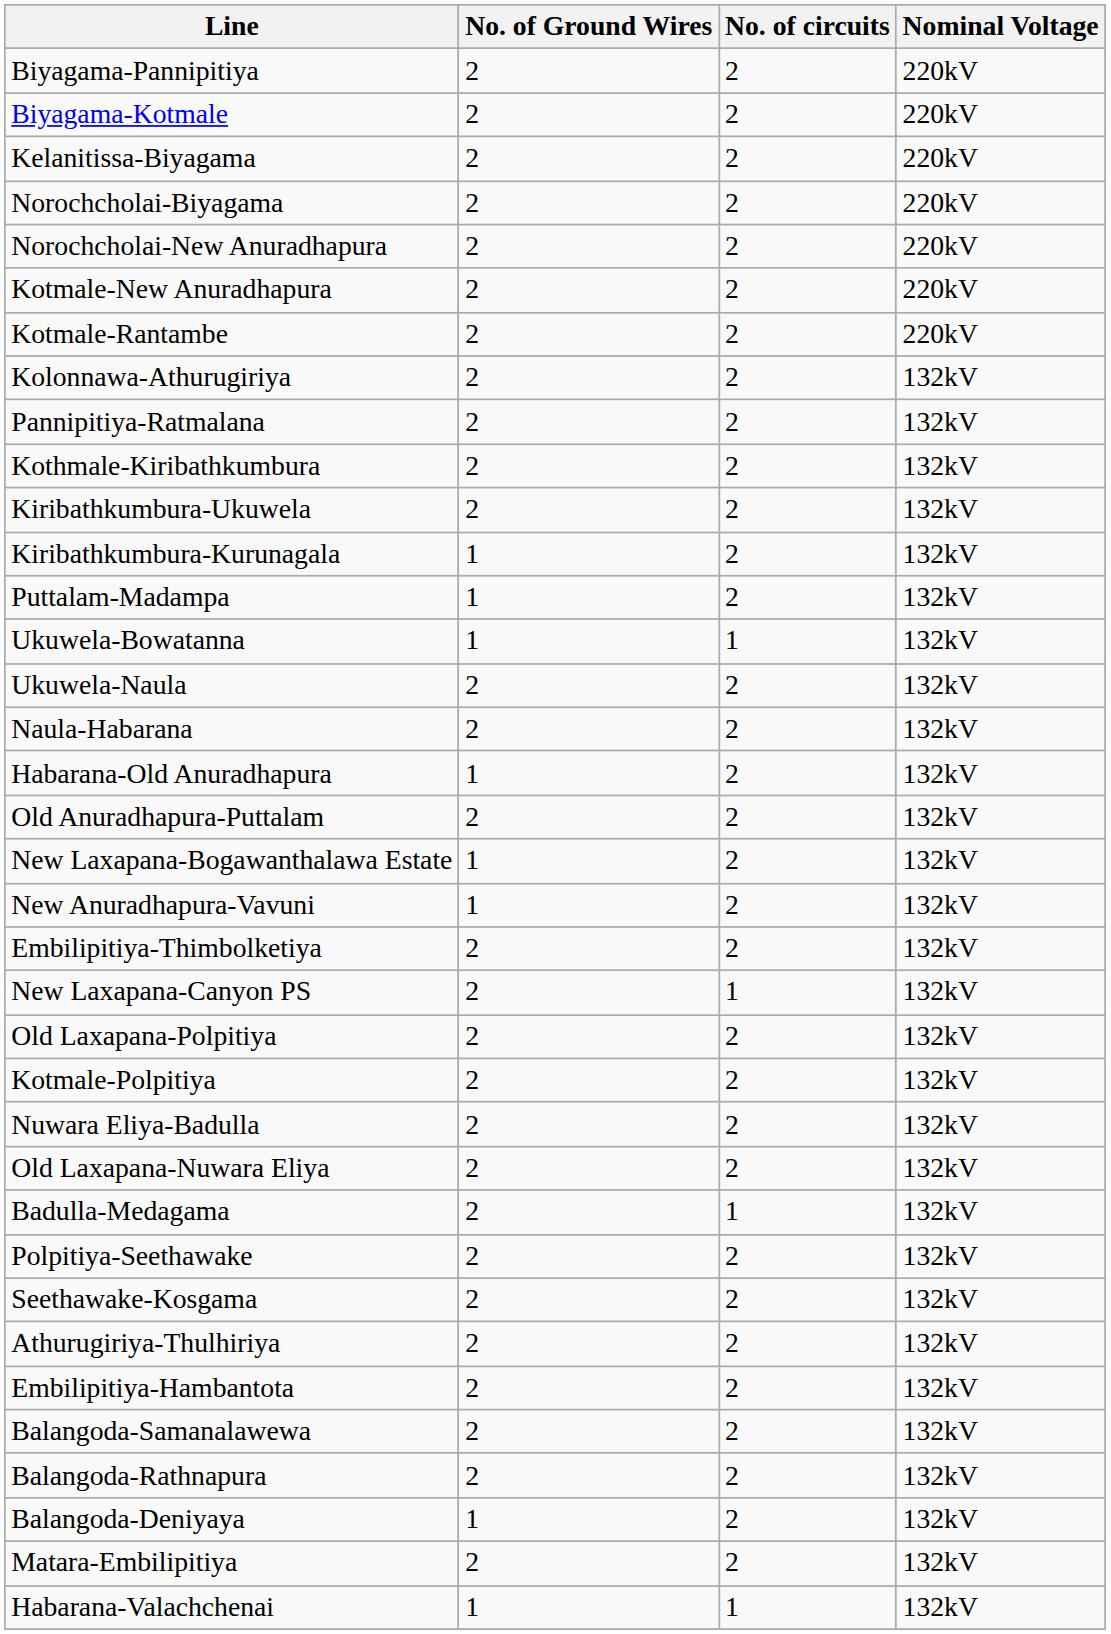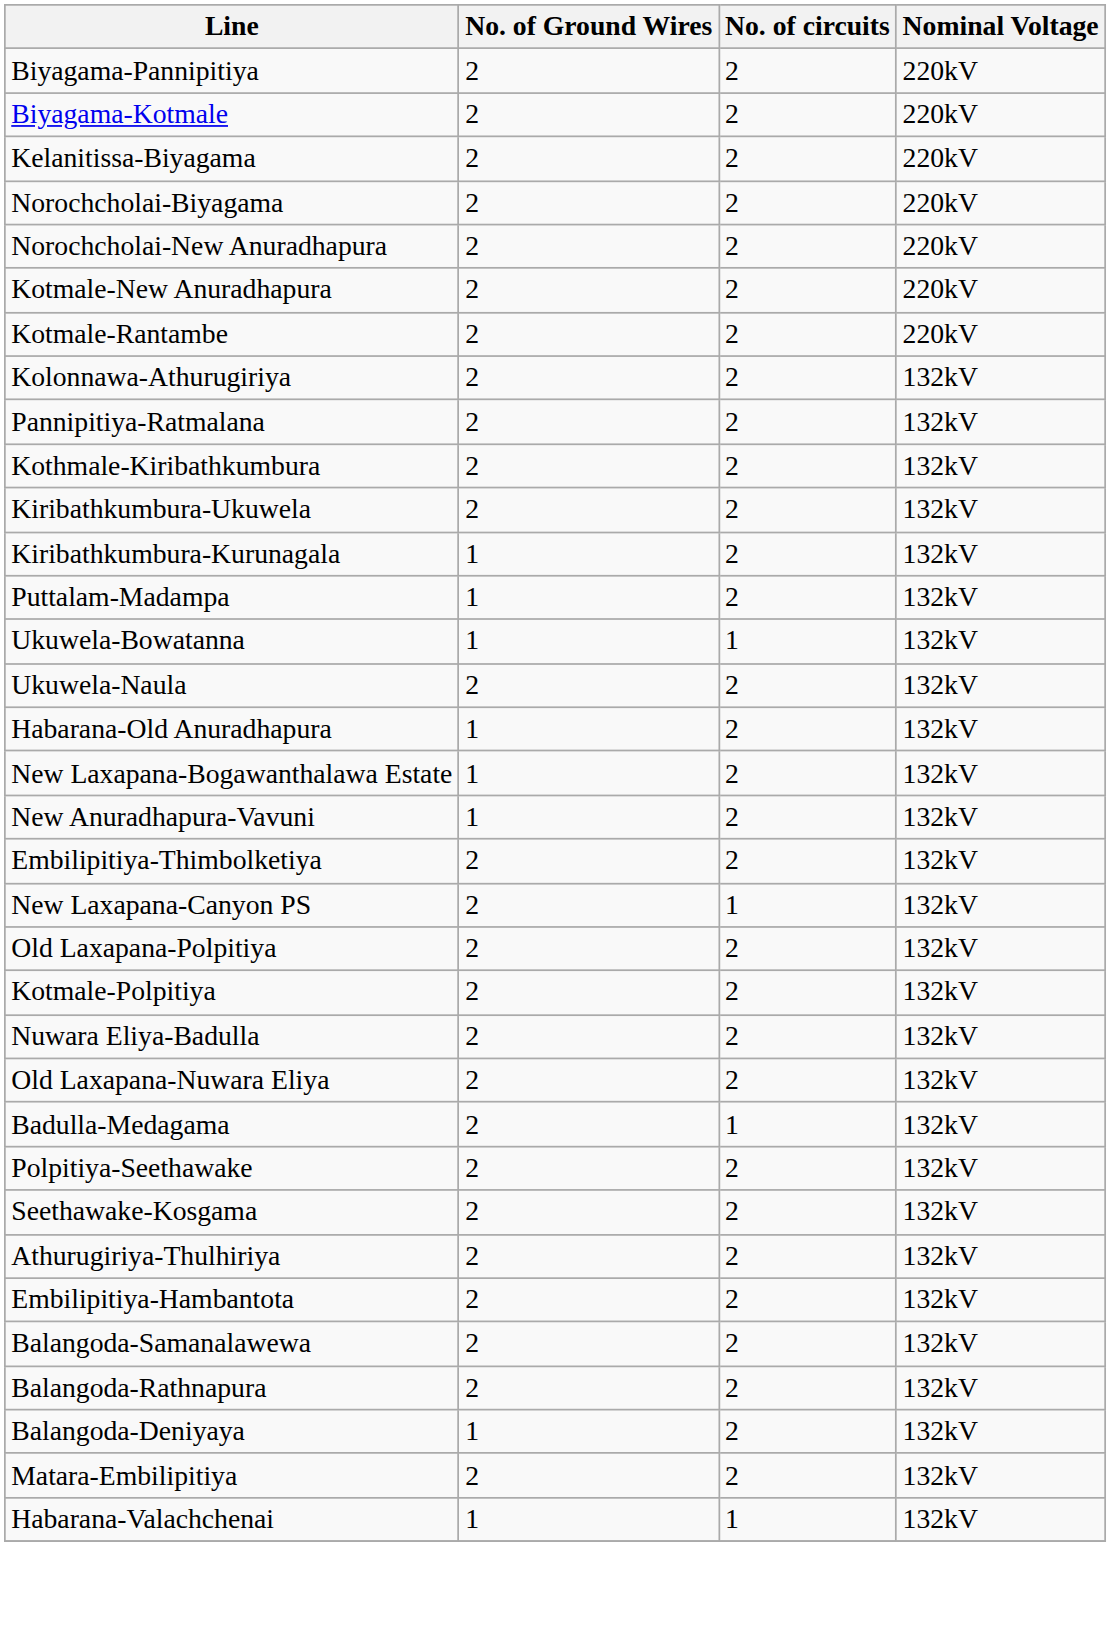 <table class="wikitable sortable">
 <tr>
 <th scope="col">Line</th>
 <th scope="col">No. of Ground Wires</th>
 <th scope="col">No. of circuits</th>
 <th scope="col">Nominal Voltage</th>
 </tr>
 <tr>
 <td>Biyagama-Pannipitiya</td>
 <td>2</td>
 <td>2</td>
 <td>220kV</td>
 </tr>
 <tr>
 <td><a href='#'>Biyagama-Kotmale</a></td>
 <td>2</td>
 <td>2</td>
 <td>220kV</td>
 </tr>
 <tr>
 <td>Kelanitissa-Biyagama</td>
 <td>2</td>
 <td>2</td>
 <td>220kV</td>
 </tr>
 <tr>
 <td>Norochcholai-Biyagama</td>
 <td>2</td>
 <td>2</td>
 <td>220kV</td>
 </tr>
 <tr>
 <td>Norochcholai-New Anuradhapura</td>
 <td>2</td>
 <td>2</td>
 <td>220kV</td>
 </tr>
 <tr>
 <td>Kotmale-New Anuradhapura</td>
 <td>2</td>
 <td>2</td>
 <td>220kV</td>
 </tr>
 <tr>
 <td>Kotmale-Rantambe</td>
 <td>2</td>
 <td>2</td>
 <td>220kV</td>
 </tr>
 <tr>
 <td>Kolonnawa-Athurugiriya</td>
 <td>2</td>
 <td>2</td>
 <td>132kV</td>
 </tr>
 <tr>
 <td>Pannipitiya-Ratmalana</td>
 <td>2</td>
 <td>2</td>
 <td>132kV</td>
 </tr>
 <tr>
 <td>Kothmale-Kiribathkumbura</td>
 <td>2</td>
 <td>2</td>
 <td>132kV</td>
 </tr>
 <tr>
 <td>Kiribathkumbura-Ukuwela</td>
 <td>2</td>
 <td>2</td>
 <td>132kV</td>
 </tr>
 <tr>
 <td>Kiribathkumbura-Kurunagala</td>
 <td>1</td>
 <td>2</td>
 <td>132kV</td>
 </tr>
 <tr>
 <td>Puttalam-Madampa</td>
 <td>1</td>
 <td>2</td>
 <td>132kV</td>
 </tr>
 <tr>
 <td>Ukuwela-Bowatanna</td>
 <td>1</td>
 <td>1</td>
 <td>132kV</td>
 </tr>
 <tr>
 <td>Ukuwela-Naula</td>
 <td>2</td>
 <td>2</td>
 <td>132kV</td>
 </tr>
 <tr>
-<td>Naula-Habarana</td>
-<td>2</td>
-<td>2</td>
-<td>132kV</td>
-</tr>
-<tr>
 <td>Habarana-Old Anuradhapura</td>
 <td>1</td>
-<td>2</td>
-<td>132kV</td>
-</tr>
-<tr>
-<td>Old Anuradhapura-Puttalam</td>
-<td>2</td>
 <td>2</td>
 <td>132kV</td>
 </tr>
 <tr>
 <td>New Laxapana-Bogawanthalawa Estate</td>
 <td>1</td>
 <td>2</td>
 <td>132kV</td>
 </tr>
 <tr>
 <td>New Anuradhapura-Vavuni</td>
 <td>1</td>
 <td>2</td>
 <td>132kV</td>
 </tr>
 <tr>
 <td>Embilipitiya-Thimbolketiya</td>
 <td>2</td>
 <td>2</td>
 <td>132kV</td>
 </tr>
 <tr>
 <td>New Laxapana-Canyon PS</td>
 <td>2</td>
 <td>1</td>
 <td>132kV</td>
 </tr>
 <tr>
 <td>Old Laxapana-Polpitiya</td>
 <td>2</td>
 <td>2</td>
 <td>132kV</td>
 </tr>
 <tr>
 <td>Kotmale-Polpitiya</td>
 <td>2</td>
 <td>2</td>
 <td>132kV</td>
 </tr>
 <tr>
 <td>Nuwara Eliya-Badulla</td>
 <td>2</td>
 <td>2</td>
 <td>132kV</td>
 </tr>
 <tr>
 <td>Old Laxapana-Nuwara Eliya</td>
 <td>2</td>
 <td>2</td>
 <td>132kV</td>
 </tr>
 <tr>
 <td>Badulla-Medagama</td>
 <td>2</td>
 <td>1</td>
 <td>132kV</td>
 </tr>
 <tr>
 <td>Polpitiya-Seethawake</td>
 <td>2</td>
 <td>2</td>
 <td>132kV</td>
 </tr>
 <tr>
 <td>Seethawake-Kosgama</td>
 <td>2</td>
 <td>2</td>
 <td>132kV</td>
 </tr>
 <tr>
 <td>Athurugiriya-Thulhiriya</td>
 <td>2</td>
 <td>2</td>
 <td>132kV</td>
 </tr>
 <tr>
 <td>Embilipitiya-Hambantota</td>
 <td>2</td>
 <td>2</td>
 <td>132kV</td>
 </tr>
 <tr>
 <td>Balangoda-Samanalawewa</td>
 <td>2</td>
 <td>2</td>
 <td>132kV</td>
 </tr>
 <tr>
 <td>Balangoda-Rathnapura</td>
 <td>2</td>
 <td>2</td>
 <td>132kV</td>
 </tr>
 <tr>
 <td>Balangoda-Deniyaya</td>
 <td>1</td>
 <td>2</td>
 <td>132kV</td>
 </tr>
 <tr>
 <td>Matara-Embilipitiya</td>
 <td>2</td>
 <td>2</td>
 <td>132kV</td>
 </tr>
 <tr>
 <td>Habarana-Valachchenai</td>
 <td>1</td>
 <td>1</td>
 <td>132kV</td>
 </tr>
 <tr>
 </tr>
 </table>
